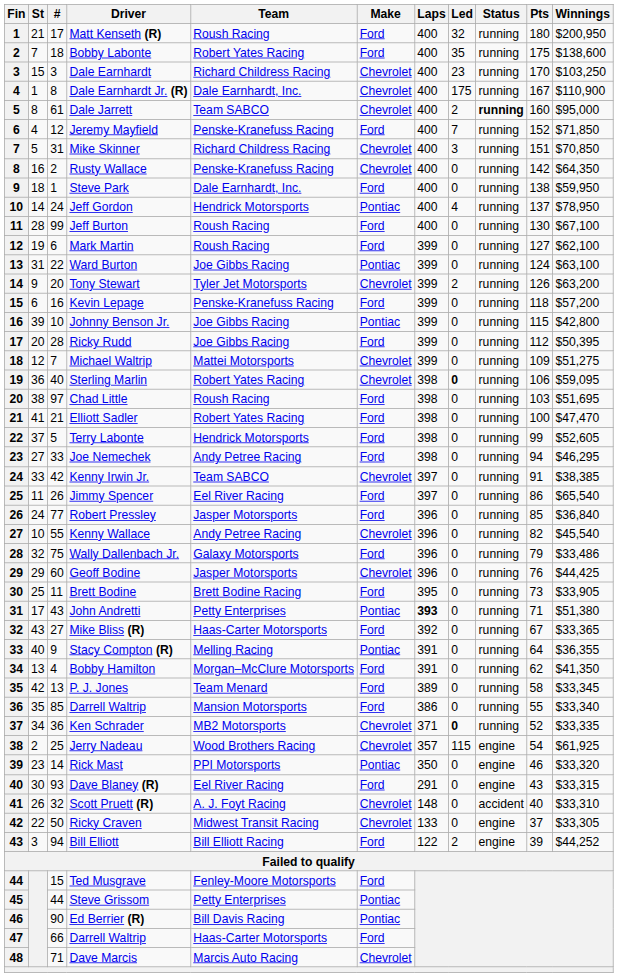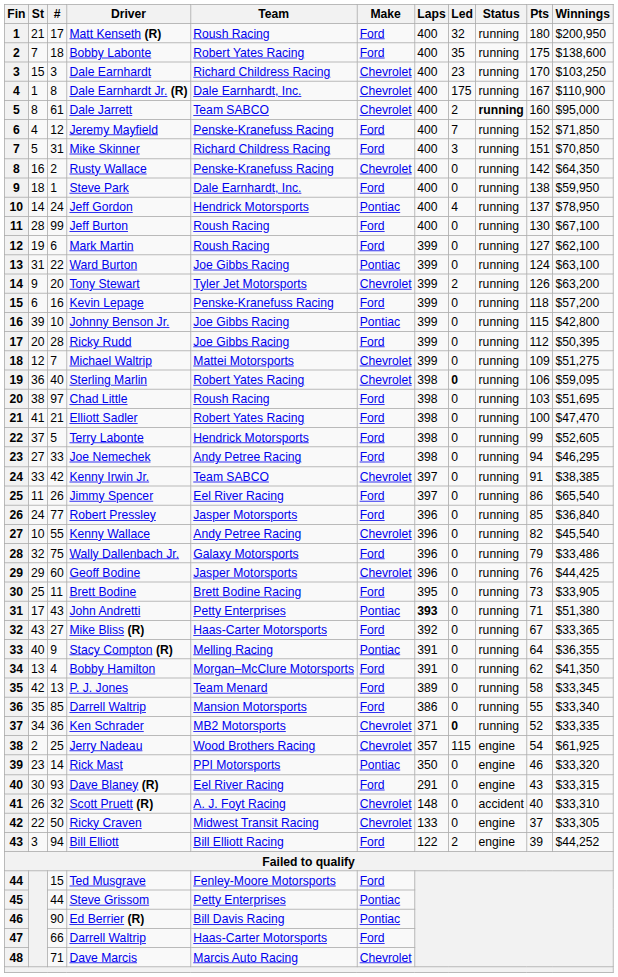 <table class="wikitable" style="font-size:95%">
 <tr>
 <th>Fin</th>
 <th>St</th>
 <th>#</th>
 <th>Driver</th>
 <th>Team</th>
 <th>Make</th>
 <th>Laps</th>
 <th>Led</th>
 <th>Status</th>
 <th>Pts</th>
 <th>Winnings</th>
 </tr>
 <tr>
 <th>1</th>
 <td>21</td>
 <td>17</td>
 <td><a href='#'>Matt Kenseth</a> <strong>(R)</strong></td>
 <td><a href='#'>Roush Racing</a></td>
 <td><a href='#'>Ford</a></td>
 <td>400</td>
 <td>32</td>
 <td>running</td>
 <td>180</td>
 <td>$200,950</td>
 </tr>
 <tr>
 <th>2</th>
 <td>7</td>
 <td>18</td>
 <td><a href='#'>Bobby Labonte</a></td>
 <td><a href='#'>Robert Yates Racing</a></td>
 <td><a href='#'>Ford</a></td>
 <td>400</td>
 <td>35</td>
 <td>running</td>
 <td>175</td>
 <td>$138,600</td>
 </tr>
 <tr>
 <th>3</th>
 <td>15</td>
 <td>3</td>
 <td><a href='#'>Dale Earnhardt</a></td>
 <td><a href='#'>Richard Childress Racing</a></td>
 <td><a href='#'>Chevrolet</a></td>
 <td>400</td>
 <td>23</td>
 <td>running</td>
 <td>170</td>
 <td>$103,250</td>
 </tr>
 <tr>
 <th>4</th>
 <td>1</td>
 <td>8</td>
 <td><a href='#'>Dale Earnhardt Jr.</a> <strong>(R)</strong></td>
 <td><a href='#'>Dale Earnhardt, Inc.</a></td>
 <td><a href='#'>Chevrolet</a></td>
 <td>400</td>
 <td>175</td>
 <td>running</td>
 <td>167</td>
 <td>$110,900</td>
 </tr>
 <tr>
 <th>5</th>
 <td>8</td>
 <td>61</td>
 <td><a href='#'>Dale Jarrett</a></td>
 <td><a href='#'>Team SABCO</a></td>
 <td><a href='#'>Chevrolet</a></td>
 <td>400</td>
 <td>2</td>
 <td><strong>running</strong></td>
 <td>160</td>
 <td>$95,000</td>
 </tr>
 <tr>
 <th>6</th>
 <td>4</td>
 <td>12</td>
 <td><a href='#'>Jeremy Mayfield</a></td>
 <td><a href='#'>Penske-Kranefuss Racing</a></td>
 <td><a href='#'>Ford</a></td>
 <td>400</td>
 <td>7</td>
 <td>running</td>
 <td>152</td>
 <td>$71,850</td>
 </tr>
 <tr>
 <th>7</th>
 <td>5</td>
 <td>31</td>
 <td><a href='#'>Mike Skinner</a></td>
 <td><a href='#'>Richard Childress Racing</a></td>
-<td><a href='#'>Chevrolet</a></td>
+<td><a href='#'>Ford</a></td>
 <td>400</td>
 <td>3</td>
 <td>running</td>
 <td>151</td>
 <td>$70,850</td>
 </tr>
 <tr>
 <th>8</th>
 <td>16</td>
 <td>2</td>
 <td><a href='#'>Rusty Wallace</a></td>
 <td><a href='#'>Penske-Kranefuss Racing</a></td>
 <td><a href='#'>Chevrolet</a></td>
 <td>400</td>
 <td>0</td>
 <td>running</td>
 <td>142</td>
 <td>$64,350</td>
 </tr>
 <tr>
 <th>9</th>
 <td>18</td>
 <td>1</td>
 <td><a href='#'>Steve Park</a></td>
 <td><a href='#'>Dale Earnhardt, Inc.</a></td>
 <td><a href='#'>Ford</a></td>
 <td>400</td>
 <td>0</td>
 <td>running</td>
 <td>138</td>
 <td>$59,950</td>
 </tr>
 <tr>
 <th>10</th>
 <td>14</td>
 <td>24</td>
 <td><a href='#'>Jeff Gordon</a></td>
 <td><a href='#'>Hendrick Motorsports</a></td>
 <td><a href='#'>Pontiac</a></td>
 <td>400</td>
 <td>4</td>
 <td>running</td>
 <td>137</td>
 <td>$78,950</td>
 </tr>
 <tr>
 <th>11</th>
 <td>28</td>
 <td>99</td>
 <td><a href='#'>Jeff Burton</a></td>
 <td><a href='#'>Roush Racing</a></td>
 <td><a href='#'>Ford</a></td>
 <td>400</td>
 <td>0</td>
 <td>running</td>
 <td>130</td>
 <td>$67,100</td>
 </tr>
 <tr>
 <th>12</th>
 <td>19</td>
 <td>6</td>
 <td><a href='#'>Mark Martin</a></td>
 <td><a href='#'>Roush Racing</a></td>
 <td><a href='#'>Ford</a></td>
 <td>399</td>
 <td>0</td>
 <td>running</td>
 <td>127</td>
 <td>$62,100</td>
 </tr>
 <tr>
 <th>13</th>
 <td>31</td>
 <td>22</td>
 <td><a href='#'>Ward Burton</a></td>
 <td><a href='#'>Joe Gibbs Racing</a></td>
 <td><a href='#'>Pontiac</a></td>
 <td>399</td>
 <td>0</td>
 <td>running</td>
 <td>124</td>
 <td>$63,100</td>
 </tr>
 <tr>
 <th>14</th>
 <td>9</td>
 <td>20</td>
 <td><a href='#'>Tony Stewart</a></td>
 <td><a href='#'>Tyler Jet Motorsports</a></td>
 <td><a href='#'>Chevrolet</a></td>
 <td>399</td>
 <td>2</td>
 <td>running</td>
 <td>126</td>
 <td>$63,200</td>
 </tr>
 <tr>
 <th>15</th>
 <td>6</td>
 <td>16</td>
 <td><a href='#'>Kevin Lepage</a></td>
 <td><a href='#'>Penske-Kranefuss Racing</a></td>
 <td><a href='#'>Ford</a></td>
 <td>399</td>
 <td>0</td>
 <td>running</td>
 <td>118</td>
 <td>$57,200</td>
 </tr>
 <tr>
 <th>16</th>
 <td>39</td>
 <td>10</td>
 <td><a href='#'>Johnny Benson Jr.</a></td>
 <td><a href='#'>Joe Gibbs Racing</a></td>
 <td><a href='#'>Pontiac</a></td>
 <td>399</td>
 <td>0</td>
 <td>running</td>
 <td>115</td>
 <td>$42,800</td>
 </tr>
 <tr>
 <th>17</th>
 <td>20</td>
 <td>28</td>
 <td><a href='#'>Ricky Rudd</a></td>
 <td><a href='#'>Joe Gibbs Racing</a></td>
 <td><a href='#'>Ford</a></td>
 <td>399</td>
 <td>0</td>
 <td>running</td>
 <td>112</td>
 <td>$50,395</td>
 </tr>
 <tr>
 <th>18</th>
 <td>12</td>
 <td>7</td>
 <td><a href='#'>Michael Waltrip</a></td>
 <td><a href='#'>Mattei Motorsports</a></td>
 <td><a href='#'>Chevrolet</a></td>
 <td>399</td>
 <td>0</td>
 <td>running</td>
 <td>109</td>
 <td>$51,275</td>
 </tr>
 <tr>
 <th>19</th>
 <td>36</td>
 <td>40</td>
 <td><a href='#'>Sterling Marlin</a></td>
 <td><a href='#'>Robert Yates Racing</a></td>
 <td><a href='#'>Chevrolet</a></td>
 <td>398</td>
 <td><strong>0</strong></td>
 <td>running</td>
 <td>106</td>
 <td>$59,095</td>
 </tr>
 <tr>
 <th>20</th>
 <td>38</td>
 <td>97</td>
 <td><a href='#'>Chad Little</a></td>
 <td><a href='#'>Roush Racing</a></td>
 <td><a href='#'>Ford</a></td>
 <td>398</td>
 <td>0</td>
 <td>running</td>
 <td>103</td>
 <td>$51,695</td>
 </tr>
 <tr>
 <th>21</th>
 <td>41</td>
 <td>21</td>
 <td><a href='#'>Elliott Sadler</a></td>
 <td><a href='#'>Robert Yates Racing</a></td>
 <td><a href='#'>Ford</a></td>
 <td>398</td>
 <td>0</td>
 <td>running</td>
 <td>100</td>
 <td>$47,470</td>
 </tr>
 <tr>
 <th>22</th>
 <td>37</td>
 <td>5</td>
 <td><a href='#'>Terry Labonte</a></td>
 <td><a href='#'>Hendrick Motorsports</a></td>
 <td><a href='#'>Ford</a></td>
 <td>398</td>
 <td>0</td>
 <td>running</td>
 <td>99</td>
 <td>$52,605</td>
 </tr>
 <tr>
 <th>23</th>
 <td>27</td>
 <td>33</td>
 <td><a href='#'>Joe Nemechek</a></td>
 <td><a href='#'>Andy Petree Racing</a></td>
 <td><a href='#'>Ford</a></td>
 <td>398</td>
 <td>0</td>
 <td>running</td>
 <td>94</td>
 <td>$46,295</td>
 </tr>
 <tr>
 <th>24</th>
 <td>33</td>
 <td>42</td>
 <td><a href='#'>Kenny Irwin Jr.</a></td>
 <td><a href='#'>Team SABCO</a></td>
 <td><a href='#'>Chevrolet</a></td>
 <td>397</td>
 <td>0</td>
 <td>running</td>
 <td>91</td>
 <td>$38,385</td>
 </tr>
 <tr>
 <th>25</th>
 <td>11</td>
 <td>26</td>
 <td><a href='#'>Jimmy Spencer</a></td>
 <td><a href='#'>Eel River Racing</a></td>
 <td><a href='#'>Ford</a></td>
 <td>397</td>
 <td>0</td>
 <td>running</td>
 <td>86</td>
 <td>$65,540</td>
 </tr>
 <tr>
 <th>26</th>
 <td>24</td>
 <td>77</td>
 <td><a href='#'>Robert Pressley</a></td>
 <td><a href='#'>Jasper Motorsports</a></td>
 <td><a href='#'>Ford</a></td>
 <td>396</td>
 <td>0</td>
 <td>running</td>
 <td>85</td>
 <td>$36,840</td>
 </tr>
 <tr>
 <th>27</th>
 <td>10</td>
 <td>55</td>
 <td><a href='#'>Kenny Wallace</a></td>
 <td><a href='#'>Andy Petree Racing</a></td>
 <td><a href='#'>Chevrolet</a></td>
 <td>396</td>
 <td>0</td>
 <td>running</td>
 <td>82</td>
 <td>$45,540</td>
 </tr>
 <tr>
 <th>28</th>
 <td>32</td>
 <td>75</td>
 <td><a href='#'>Wally Dallenbach Jr.</a></td>
 <td><a href='#'>Galaxy Motorsports</a></td>
 <td><a href='#'>Ford</a></td>
 <td>396</td>
 <td>0</td>
 <td>running</td>
 <td>79</td>
 <td>$33,486</td>
 </tr>
 <tr>
 <th>29</th>
 <td>29</td>
 <td>60</td>
 <td><a href='#'>Geoff Bodine</a></td>
 <td><a href='#'>Jasper Motorsports</a></td>
 <td><a href='#'>Chevrolet</a></td>
 <td>396</td>
 <td>0</td>
 <td>running</td>
 <td>76</td>
 <td>$44,425</td>
 </tr>
 <tr>
 <th>30</th>
 <td>25</td>
 <td>11</td>
 <td><a href='#'>Brett Bodine</a></td>
 <td><a href='#'>Brett Bodine Racing</a></td>
 <td><a href='#'>Ford</a></td>
 <td>395</td>
 <td>0</td>
 <td>running</td>
 <td>73</td>
 <td>$33,905</td>
 </tr>
 <tr>
 <th>31</th>
 <td>17</td>
 <td>43</td>
 <td><a href='#'>John Andretti</a></td>
 <td><a href='#'>Petty Enterprises</a></td>
 <td><a href='#'>Pontiac</a></td>
 <td><strong>393</strong></td>
 <td>0</td>
 <td>running</td>
 <td>71</td>
 <td>$51,380</td>
 </tr>
 <tr>
 <th>32</th>
 <td>43</td>
 <td>27</td>
 <td><a href='#'>Mike Bliss</a> <strong>(R)</strong></td>
 <td><a href='#'>Haas-Carter Motorsports</a></td>
 <td><a href='#'>Ford</a></td>
 <td>392</td>
 <td>0</td>
 <td>running</td>
 <td>67</td>
 <td>$33,365</td>
 </tr>
 <tr>
 <th>33</th>
 <td>40</td>
 <td>9</td>
 <td><a href='#'>Stacy Compton</a> <strong>(R)</strong></td>
 <td><a href='#'>Melling Racing</a></td>
 <td><a href='#'>Pontiac</a></td>
 <td>391</td>
 <td>0</td>
 <td>running</td>
 <td>64</td>
 <td>$36,355</td>
 </tr>
 <tr>
 <th>34</th>
 <td>13</td>
 <td>4</td>
 <td><a href='#'>Bobby Hamilton</a></td>
 <td><a href='#'>Morgan–McClure Motorsports</a></td>
 <td><a href='#'>Ford</a></td>
 <td>391</td>
 <td>0</td>
 <td>running</td>
 <td>62</td>
 <td>$41,350</td>
 </tr>
 <tr>
 <th>35</th>
 <td>42</td>
 <td>13</td>
 <td><a href='#'>P. J. Jones</a></td>
 <td><a href='#'>Team Menard</a></td>
 <td><a href='#'>Ford</a></td>
 <td>389</td>
 <td>0</td>
 <td>running</td>
 <td>58</td>
 <td>$33,345</td>
 </tr>
 <tr>
 <th>36</th>
 <td>35</td>
 <td>85</td>
 <td><a href='#'>Darrell Waltrip</a></td>
 <td><a href='#'>Mansion Motorsports</a></td>
 <td><a href='#'>Ford</a></td>
 <td>386</td>
 <td>0</td>
 <td>running</td>
 <td>55</td>
 <td>$33,340</td>
 </tr>
 <tr>
 <th>37</th>
 <td>34</td>
 <td>36</td>
 <td><a href='#'>Ken Schrader</a></td>
 <td><a href='#'>MB2 Motorsports</a></td>
 <td><a href='#'>Chevrolet</a></td>
 <td>371</td>
 <td><strong>0</strong></td>
 <td>running</td>
 <td>52</td>
 <td>$33,335</td>
 </tr>
 <tr>
 <th>38</th>
 <td>2</td>
 <td>25</td>
 <td><a href='#'>Jerry Nadeau</a></td>
 <td><a href='#'>Wood Brothers Racing</a></td>
 <td><a href='#'>Chevrolet</a></td>
 <td>357</td>
 <td>115</td>
 <td>engine</td>
 <td>54</td>
 <td>$61,925</td>
 </tr>
 <tr>
 <th>39</th>
 <td>23</td>
 <td>14</td>
 <td><a href='#'>Rick Mast</a></td>
 <td><a href='#'>PPI Motorsports</a></td>
 <td><a href='#'>Pontiac</a></td>
 <td>350</td>
 <td>0</td>
 <td>engine</td>
 <td>46</td>
 <td>$33,320</td>
 </tr>
 <tr>
 <th>40</th>
 <td>30</td>
 <td>93</td>
 <td><a href='#'>Dave Blaney</a> <strong>(R)</strong></td>
 <td><a href='#'>Eel River Racing</a></td>
 <td><a href='#'>Ford</a></td>
 <td>291</td>
 <td>0</td>
 <td>engine</td>
 <td>43</td>
 <td>$33,315</td>
 </tr>
 <tr>
 <th>41</th>
 <td>26</td>
 <td>32</td>
 <td><a href='#'>Scott Pruett</a> <strong>(R)</strong></td>
 <td><a href='#'>A. J. Foyt Racing</a></td>
 <td><a href='#'>Chevrolet</a></td>
 <td>148</td>
 <td>0</td>
 <td>accident</td>
 <td>40</td>
 <td>$33,310</td>
 </tr>
 <tr>
 <th>42</th>
 <td>22</td>
 <td>50</td>
 <td><a href='#'>Ricky Craven</a></td>
 <td><a href='#'>Midwest Transit Racing</a></td>
 <td><a href='#'>Chevrolet</a></td>
 <td>133</td>
 <td>0</td>
 <td>engine</td>
 <td>37</td>
 <td>$33,305</td>
 </tr>
 <tr>
 <th>43</th>
 <td>3</td>
 <td>94</td>
 <td><a href='#'>Bill Elliott</a></td>
 <td><a href='#'>Bill Elliott Racing</a></td>
 <td><a href='#'>Ford</a></td>
 <td>122</td>
 <td>2</td>
 <td>engine</td>
 <td>39</td>
 <td>$44,252</td>
 </tr>
 <tr>
 <th colspan="11">Failed to qualify</th>
 </tr>
 <tr>
 <th>44</th>
 <th rowspan="5"></th>
 <td>15</td>
 <td><a href='#'>Ted Musgrave</a></td>
 <td><a href='#'>Fenley-Moore Motorsports</a></td>
 <td><a href='#'>Ford</a></td>
 <th colspan="5" rowspan="5"></th>
 </tr>
 <tr>
 <th>45</th>
 <td>44</td>
 <td><a href='#'>Steve Grissom</a></td>
 <td><a href='#'>Petty Enterprises</a></td>
 <td><a href='#'>Pontiac</a></td>
 </tr>
 <tr>
 <th>46</th>
 <td>90</td>
 <td><a href='#'>Ed Berrier</a> <strong>(R)</strong></td>
 <td><a href='#'>Bill Davis Racing</a></td>
 <td><a href='#'>Pontiac</a></td>
 </tr>
 <tr>
 <th>47</th>
 <td>66</td>
 <td><a href='#'>Darrell Waltrip</a></td>
 <td><a href='#'>Haas-Carter Motorsports</a></td>
 <td><a href='#'>Ford</a></td>
 </tr>
 <tr>
 <th>48</th>
 <td>71</td>
 <td><a href='#'>Dave Marcis</a></td>
 <td><a href='#'>Marcis Auto Racing</a></td>
 <td><a href='#'>Chevrolet</a></td>
 </tr>
 <tr>
 <th colspan="11"></th>
 </tr>
 </table>
